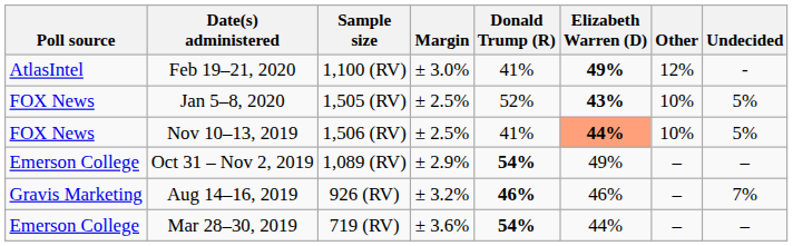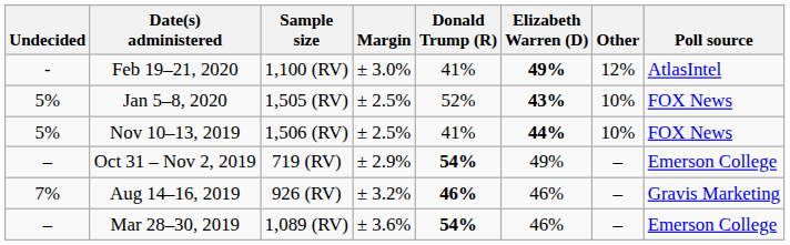 <table class="wikitable" style="font-size:90%;text-align:center;">
 <tr valign=bottom style="font-size:90%;">
-<th>Poll source</th>
+<th>Undecided</th>
 <th>Date(s)<br>administered</th>
 <th>Sample<br>size</th>
 <th>Margin<br></th>
 <th>Donald<br>Trump (R)</th>
 <th>Elizabeth<br>Warren (D)</th>
 <th>Other</th>
-<th>Undecided</th>
+<th>Poll source</th>
 </tr>
 <tr>
-<td style="text-align:left;"><a href='#'>AtlasIntel</a></td>
+<td>-</td>
 <td>Feb 19–21, 2020</td>
 <td>1,100 (RV)</td>
 <td>± 3.0%</td>
 <td>41%</td>
 <td><strong>49%</strong></td>
 <td>12%</td>
-<td>-</td>
+<td style="text-align:left;"><a href='#'>AtlasIntel</a></td>
 </tr>
 <tr>
-<td style="text-align:left;"><a href='#'>FOX News</a></td>
+<td>5%</td>
 <td>Jan 5–8, 2020</td>
 <td>1,505 (RV)</td>
 <td>± 2.5%</td>
 <td>52%</td>
 <td><strong>43%</strong></td>
 <td>10%</td>
-<td>5%</td>
+<td style="text-align:left;"><a href='#'>FOX News</a></td>
 </tr>
 <tr>
-<td style="text-align:left;"><a href='#'>FOX News</a></td>
+<td>5%</td>
 <td>Nov 10–13, 2019</td>
 <td>1,506 (RV)</td>
 <td>± 2.5%</td>
 <td>41%</td>
-<td style="background: lightsalmon;"><strong>44%</strong></td>
+<td><strong>44%</strong></td>
 <td>10%</td>
-<td>5%</td>
+<td style="text-align:left;"><a href='#'>FOX News</a></td>
 </tr>
 <tr>
-<td style="text-align:left;"><a href='#'>Emerson College</a></td>
+<td>–</td>
 <td>Oct 31 – Nov 2, 2019</td>
-<td>1,089 (RV)</td>
+<td>719 (RV)</td>
 <td>± 2.9%</td>
 <td><strong>54%</strong></td>
 <td>49%</td>
 <td>–</td>
-<td>–</td>
+<td style="text-align:left;"><a href='#'>Emerson College</a></td>
 </tr>
 <tr>
-<td style="text-align:left;"><a href='#'>Gravis Marketing</a></td>
+<td>7%</td>
 <td>Aug 14–16, 2019</td>
 <td>926 (RV)</td>
 <td>± 3.2%</td>
 <td><strong>46%</strong></td>
 <td>46%</td>
 <td>–</td>
-<td>7%</td>
+<td style="text-align:left;"><a href='#'>Gravis Marketing</a></td>
 </tr>
 <tr>
-<td style="text-align:left;"><a href='#'>Emerson College</a></td>
+<td>–</td>
 <td>Mar 28–30, 2019</td>
-<td>719 (RV)</td>
+<td>1,089 (RV)</td>
 <td>± 3.6%</td>
 <td><strong>54%</strong></td>
-<td>44%</td>
+<td>46%</td>
 <td>–</td>
-<td>–</td>
+<td style="text-align:left;"><a href='#'>Emerson College</a></td>
 </tr>
 </table>
